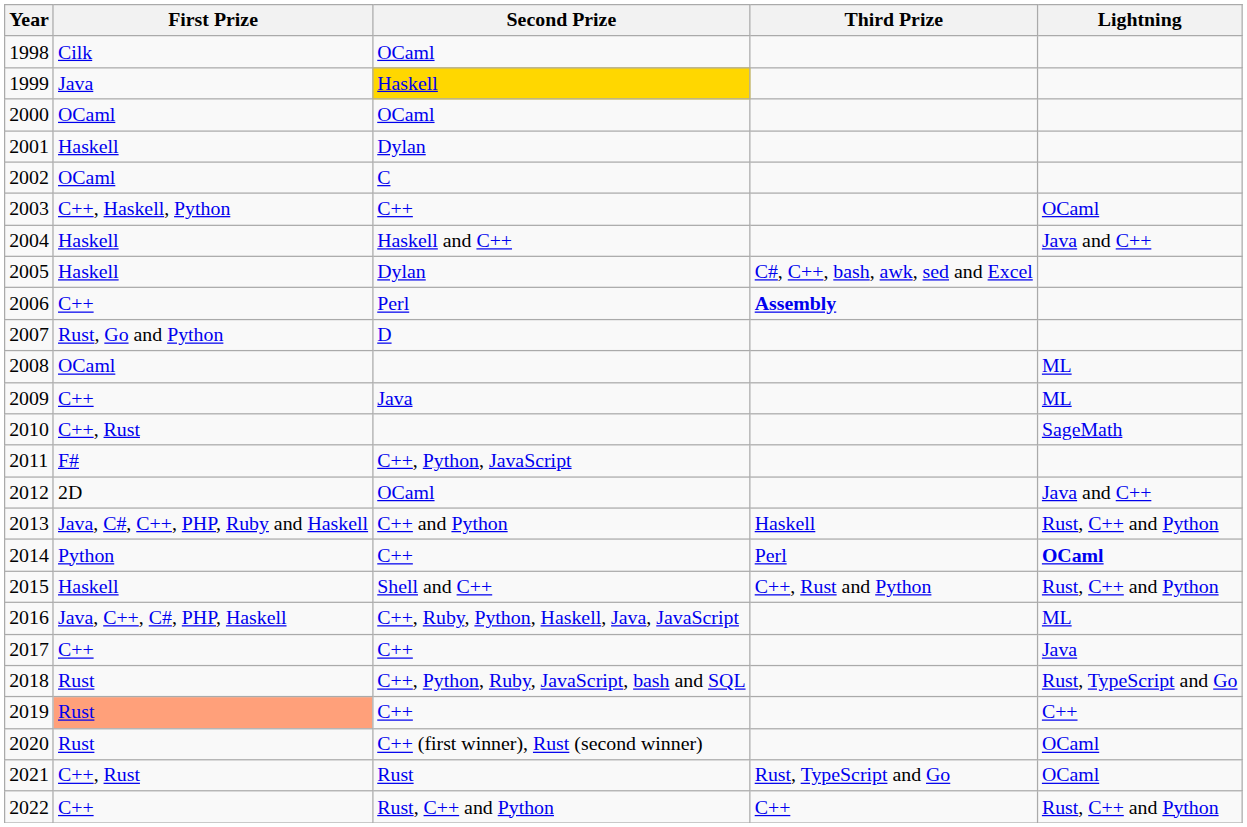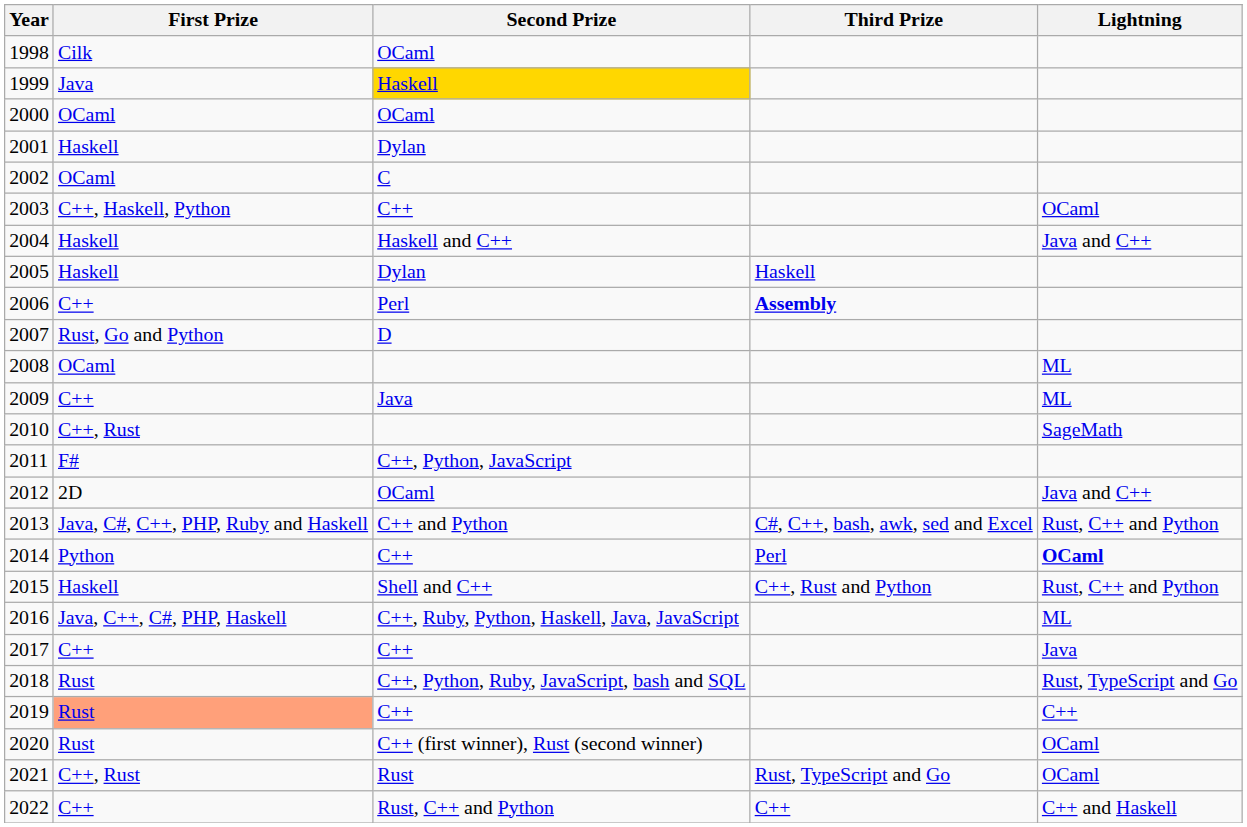 <table class="wikitable">
 <tr>
 <th>Year</th>
 <th>First Prize</th>
 <th>Second Prize</th>
 <th>Third Prize</th>
 <th>Lightning</th>
 </tr>
 <tr>
 <td>1998</td>
 <td><a href='#'>Cilk</a></td>
 <td><a href='#'>OCaml</a></td>
 <td></td>
 <td></td>
 </tr>
 <tr>
 <td>1999</td>
 <td><a href='#'>Java</a></td>
 <td style="background: gold;"><a href='#'>Haskell</a></td>
 <td></td>
 <td></td>
 </tr>
 <tr>
 <td>2000</td>
 <td><a href='#'>OCaml</a></td>
 <td><a href='#'>OCaml</a></td>
 <td></td>
 <td></td>
 </tr>
 <tr>
 <td>2001</td>
 <td><a href='#'>Haskell</a></td>
 <td><a href='#'>Dylan</a></td>
 <td></td>
 <td></td>
 </tr>
 <tr>
 <td>2002</td>
 <td><a href='#'>OCaml</a></td>
 <td><a href='#'>C</a></td>
 <td></td>
 <td></td>
 </tr>
 <tr>
 <td>2003</td>
 <td><a href='#'>C++</a>, <a href='#'>Haskell</a>, <a href='#'>Python</a></td>
 <td><a href='#'>C++</a></td>
 <td></td>
 <td><a href='#'>OCaml</a></td>
 </tr>
 <tr>
 <td>2004</td>
 <td><a href='#'>Haskell</a></td>
 <td><a href='#'>Haskell</a> and <a href='#'>C++</a></td>
 <td></td>
 <td><a href='#'>Java</a> and <a href='#'>C++</a></td>
 </tr>
 <tr>
 <td>2005</td>
 <td><a href='#'>Haskell</a></td>
 <td><a href='#'>Dylan</a></td>
-<td><a href='#'>C#</a>, <a href='#'>C++</a>, <a href='#'>bash</a>, <a href='#'>awk</a>, <a href='#'>sed</a> and <a href='#'>Excel</a></td>
+<td><a href='#'>Haskell</a></td>
 <td></td>
 </tr>
 <tr>
 <td>2006</td>
 <td><a href='#'>C++</a></td>
 <td><a href='#'>Perl</a></td>
 <td><strong><a href='#'>Assembly</a></strong></td>
 <td></td>
 </tr>
 <tr>
 <td>2007</td>
 <td><a href='#'>Rust</a>, <a href='#'>Go</a> and <a href='#'>Python</a></td>
 <td><a href='#'>D</a></td>
 <td></td>
 <td></td>
 </tr>
 <tr>
 <td>2008</td>
 <td><a href='#'>OCaml</a></td>
 <td></td>
 <td></td>
 <td><a href='#'>ML</a></td>
 </tr>
 <tr>
 <td>2009</td>
 <td><a href='#'>C++</a></td>
 <td><a href='#'>Java</a></td>
 <td></td>
 <td><a href='#'>ML</a></td>
 </tr>
 <tr>
 <td>2010</td>
 <td><a href='#'>C++</a>, <a href='#'>Rust</a></td>
 <td></td>
 <td></td>
 <td><a href='#'>SageMath</a></td>
 </tr>
 <tr>
 <td>2011</td>
 <td><a href='#'>F#</a></td>
 <td><a href='#'>C++</a>, <a href='#'>Python</a>, <a href='#'>JavaScript</a></td>
 <td></td>
 <td></td>
 </tr>
 <tr>
 <td>2012</td>
 <td>2D</td>
 <td><a href='#'>OCaml</a></td>
 <td></td>
 <td><a href='#'>Java</a> and <a href='#'>C++</a></td>
 </tr>
 <tr>
 <td>2013</td>
 <td><a href='#'>Java</a>, <a href='#'>C#</a>, <a href='#'>C++</a>, <a href='#'>PHP</a>, <a href='#'>Ruby</a> and <a href='#'>Haskell</a></td>
 <td><a href='#'>C++</a> and <a href='#'>Python</a></td>
-<td><a href='#'>Haskell</a></td>
+<td><a href='#'>C#</a>, <a href='#'>C++</a>, <a href='#'>bash</a>, <a href='#'>awk</a>, <a href='#'>sed</a> and <a href='#'>Excel</a></td>
 <td><a href='#'>Rust</a>, <a href='#'>C++</a> and <a href='#'>Python</a></td>
 </tr>
 <tr>
 <td>2014</td>
 <td><a href='#'>Python</a></td>
 <td><a href='#'>C++</a></td>
 <td><a href='#'>Perl</a></td>
 <td><strong><a href='#'>OCaml</a></strong></td>
 </tr>
 <tr>
 <td>2015</td>
 <td><a href='#'>Haskell</a></td>
 <td><a href='#'>Shell</a> and <a href='#'>C++</a></td>
 <td><a href='#'>C++</a>, <a href='#'>Rust</a> and <a href='#'>Python</a></td>
 <td><a href='#'>Rust</a>, <a href='#'>C++</a> and <a href='#'>Python</a></td>
 </tr>
 <tr>
 <td>2016</td>
 <td><a href='#'>Java</a>, <a href='#'>C++</a>, <a href='#'>C#</a>, <a href='#'>PHP</a>, <a href='#'>Haskell</a></td>
 <td><a href='#'>C++</a>, <a href='#'>Ruby</a>, <a href='#'>Python</a>, <a href='#'>Haskell</a>, <a href='#'>Java</a>, <a href='#'>JavaScript</a></td>
 <td></td>
 <td><a href='#'>ML</a></td>
 </tr>
 <tr>
 <td>2017</td>
 <td><a href='#'>C++</a></td>
 <td><a href='#'>C++</a></td>
 <td></td>
 <td><a href='#'>Java</a></td>
 </tr>
 <tr>
 <td>2018</td>
 <td><a href='#'>Rust</a></td>
 <td><a href='#'>C++</a>, <a href='#'>Python</a>, <a href='#'>Ruby</a>, <a href='#'>JavaScript</a>, <a href='#'>bash</a> and <a href='#'>SQL</a></td>
 <td></td>
 <td><a href='#'>Rust</a>, <a href='#'>TypeScript</a> and <a href='#'>Go</a></td>
 </tr>
 <tr>
 <td>2019</td>
 <td style="background: lightsalmon;"><a href='#'>Rust</a></td>
 <td><a href='#'>C++</a></td>
 <td></td>
 <td><a href='#'>C++</a></td>
 </tr>
 <tr>
 <td>2020</td>
 <td><a href='#'>Rust</a></td>
 <td><a href='#'>C++</a> (first winner), <a href='#'>Rust</a> (second winner)</td>
 <td></td>
 <td><a href='#'>OCaml</a></td>
 </tr>
 <tr>
 <td>2021</td>
 <td><a href='#'>C++</a>, <a href='#'>Rust</a></td>
 <td><a href='#'>Rust</a></td>
 <td><a href='#'>Rust</a>, <a href='#'>TypeScript</a> and <a href='#'>Go</a></td>
 <td><a href='#'>OCaml</a></td>
 </tr>
 <tr>
 <td>2022</td>
 <td><a href='#'>C++</a></td>
 <td><a href='#'>Rust</a>, <a href='#'>C++</a> and <a href='#'>Python</a></td>
 <td><a href='#'>C++</a></td>
-<td><a href='#'>Rust</a>, <a href='#'>C++</a> and <a href='#'>Python</a></td>
+<td><a href='#'>C++</a> and <a href='#'>Haskell</a></td>
 </tr>
 </table>
